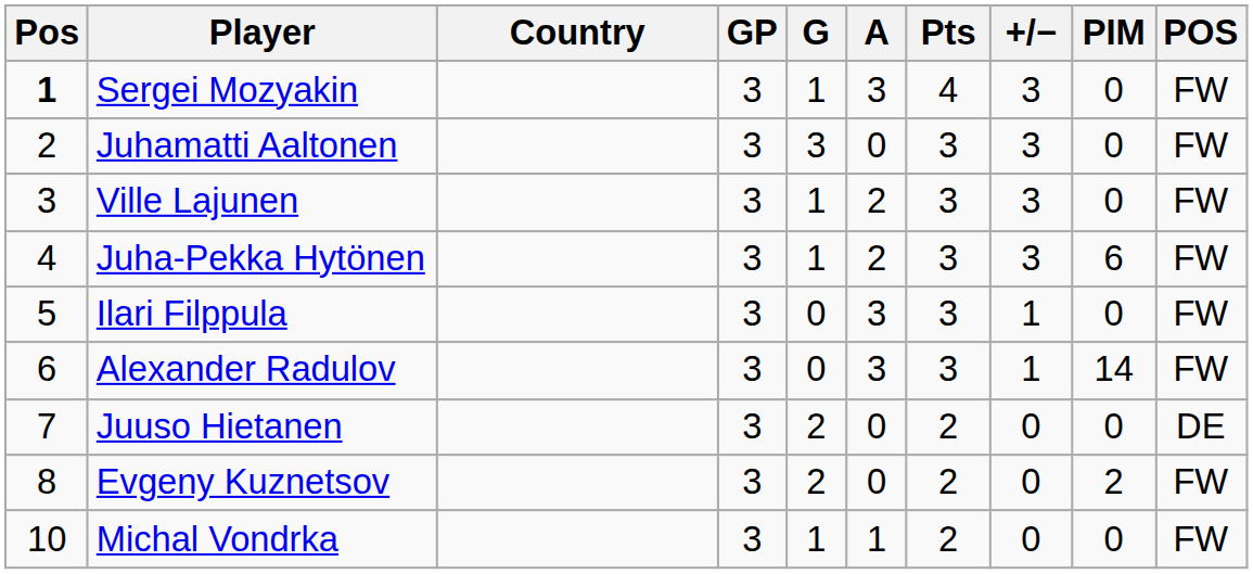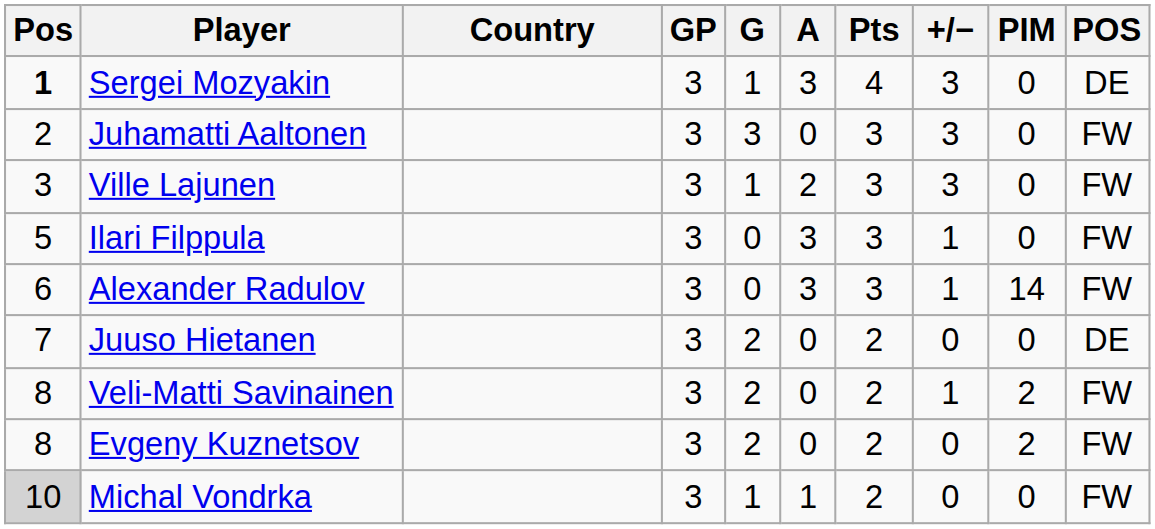 <table class="wikitable sortable" style="text-align: center;">
 <tr>
 <th width=30>Pos</th>
 <th width=150>Player</th>
 <th width=120>Country</th>
 <th width=20>GP</th>
 <th width=20>G</th>
 <th width=20>A</th>
 <th width=30>Pts</th>
 <th width=30>+/−</th>
 <th width=30>PIM</th>
 <th width=30>POS</th>
 </tr>
 <tr>
 <td><strong>1</strong></td>
 <td align=left><a href='#'>Sergei Mozyakin</a></td>
 <td align=left></td>
 <td>3</td>
 <td>1</td>
 <td>3</td>
 <td>4</td>
 <td>3</td>
 <td>0</td>
-<td>FW</td>
+<td>DE</td>
 </tr>
 <tr>
 <td>2</td>
 <td align=left><a href='#'>Juhamatti Aaltonen</a></td>
 <td align=left></td>
 <td>3</td>
 <td>3</td>
 <td>0</td>
 <td>3</td>
 <td>3</td>
 <td>0</td>
 <td>FW</td>
 </tr>
 <tr>
 <td>3</td>
 <td align=left><a href='#'>Ville Lajunen</a></td>
 <td align=left></td>
 <td>3</td>
 <td>1</td>
 <td>2</td>
 <td>3</td>
 <td>3</td>
 <td>0</td>
-<td>FW</td>
-</tr>
-<tr>
-<td>4</td>
-<td align=left><a href='#'>Juha-Pekka Hytönen</a></td>
-<td align=left></td>
-<td>3</td>
-<td>1</td>
-<td>2</td>
-<td>3</td>
-<td>3</td>
-<td>6</td>
 <td>FW</td>
 </tr>
 <tr>
 <td>5</td>
 <td align=left><a href='#'>Ilari Filppula</a></td>
 <td align=left></td>
 <td>3</td>
 <td>0</td>
 <td>3</td>
 <td>3</td>
 <td>1</td>
 <td>0</td>
 <td>FW</td>
 </tr>
 <tr>
 <td>6</td>
 <td align=left><a href='#'>Alexander Radulov</a></td>
 <td align=left></td>
 <td>3</td>
 <td>0</td>
 <td>3</td>
 <td>3</td>
 <td>1</td>
 <td>14</td>
 <td>FW</td>
 </tr>
 <tr>
 <td>7</td>
 <td align=left><a href='#'>Juuso Hietanen</a></td>
 <td align=left></td>
 <td>3</td>
 <td>2</td>
 <td>0</td>
 <td>2</td>
 <td>0</td>
 <td>0</td>
 <td>DE</td>
 </tr>
 <tr>
 <td>8</td>
+<td align=left><a href='#'>Veli-Matti Savinainen</a></td>
+<td align=left></td>
+<td>3</td>
+<td>2</td>
+<td>0</td>
+<td>2</td>
+<td>1</td>
+<td>2</td>
+<td>FW</td>
+</tr>
+<tr>
+<td>8</td>
 <td align=left><a href='#'>Evgeny Kuznetsov</a></td>
 <td align=left></td>
 <td>3</td>
 <td>2</td>
 <td>0</td>
 <td>2</td>
 <td>0</td>
 <td>2</td>
 <td>FW</td>
 </tr>
 <tr>
-<td>10</td>
+<td style="background: lightgrey;">10</td>
 <td align=left><a href='#'>Michal Vondrka</a></td>
 <td align=left></td>
 <td>3</td>
 <td>1</td>
 <td>1</td>
 <td>2</td>
 <td>0</td>
 <td>0</td>
 <td>FW</td>
 </tr>
 </table>
